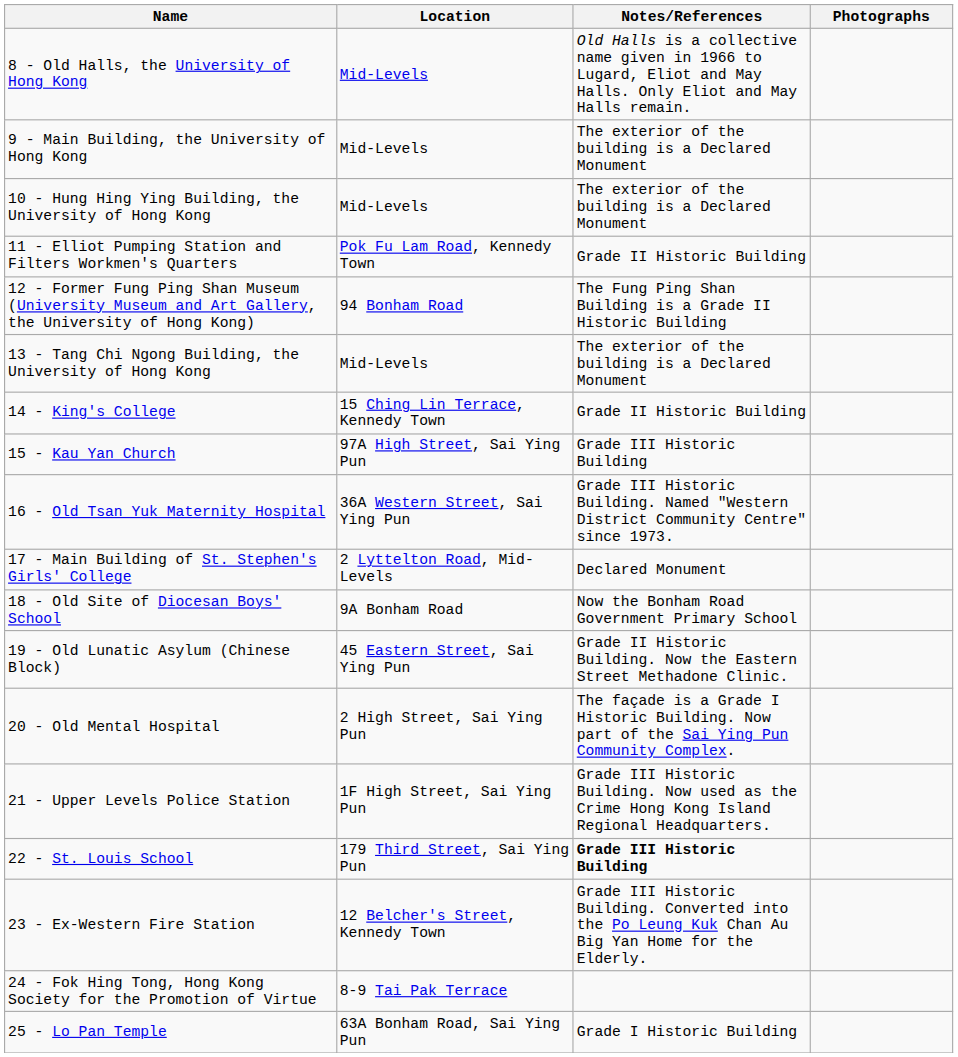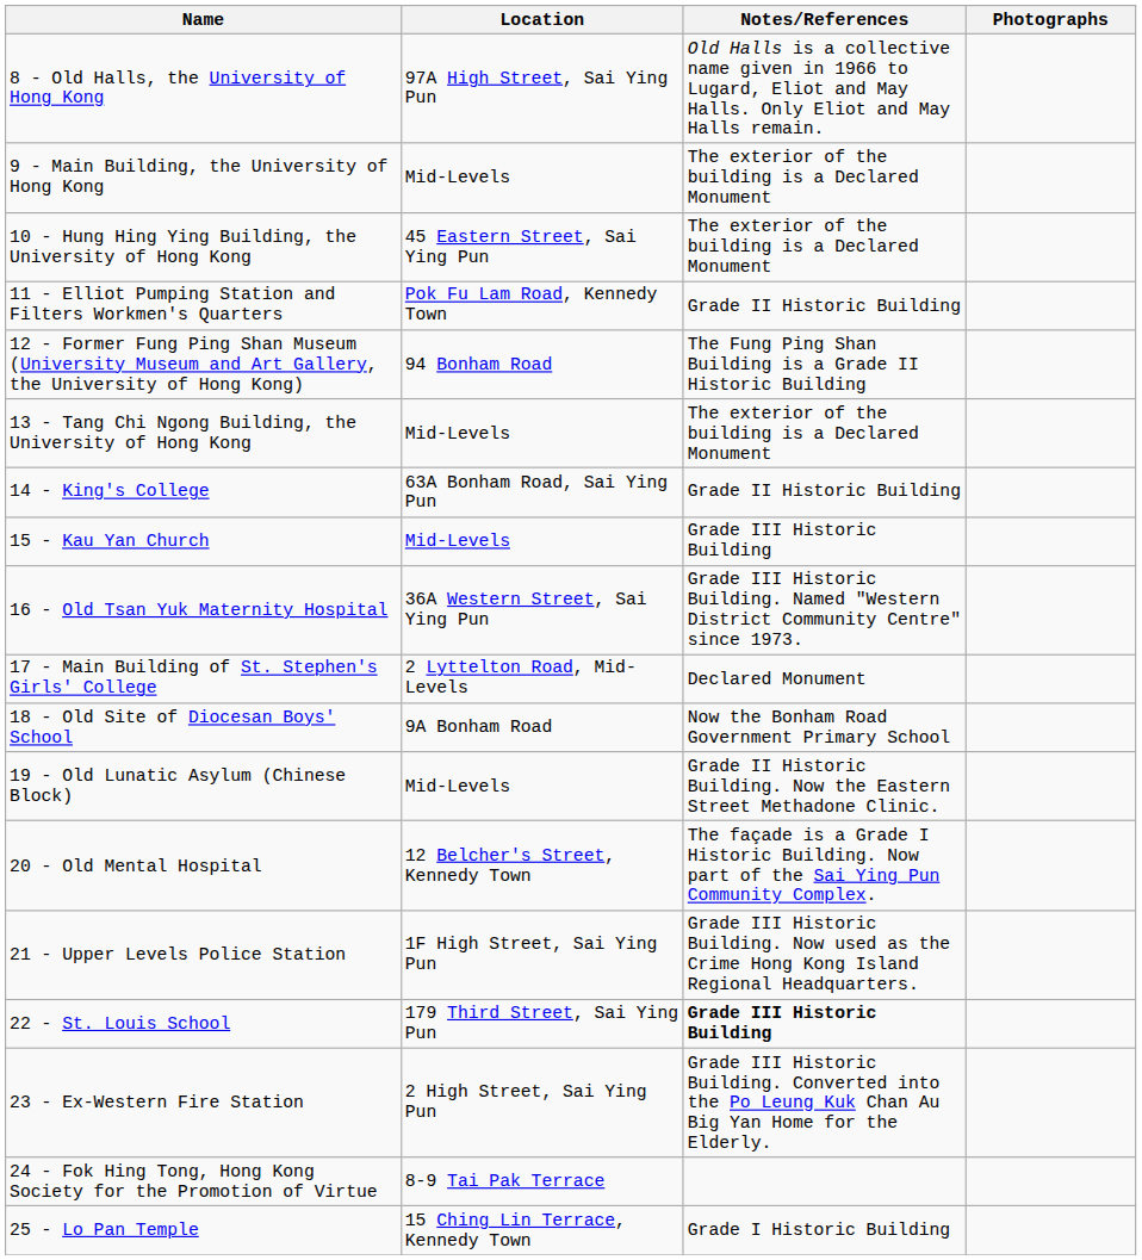 <table class="wikitable sortable" style="width:95%">
 <tr>
 <th width="35%">Name</th>
 <th width="25%">Location</th>
 <th width="25%">Notes/References</th>
 <th width="15%">Photographs</th>
 </tr>
 <tr>
 <td>8 - Old Halls, the <a href='#'>University of Hong Kong</a></td>
-<td><a href='#'>Mid-Levels</a></td>
+<td>97A <a href='#'>High Street</a>, Sai Ying Pun</td>
 <td> <em>Old Halls</em> is a collective name given in 1966 to Lugard, Eliot and May Halls. Only Eliot and May Halls remain.</td>
 <td></td>
 </tr>
 <tr>
 <td>9 - Main Building, the University of Hong Kong</td>
 <td>Mid-Levels</td>
 <td>  The exterior of the building is a Declared Monument</td>
 <td></td>
 </tr>
 <tr>
 <td>10 - Hung Hing Ying Building, the University of Hong Kong</td>
-<td>Mid-Levels</td>
+<td>45 <a href='#'>Eastern Street</a>, Sai Ying Pun</td>
 <td>  The exterior of the building is a Declared Monument</td>
 <td></td>
 </tr>
 <tr>
 <td>11 - Elliot Pumping Station and Filters Workmen's Quarters</td>
 <td><a href='#'>Pok Fu Lam Road</a>, Kennedy Town</td>
 <td> Grade II Historic Building</td>
 <td></td>
 </tr>
 <tr>
 <td>12 - Former Fung Ping Shan Museum (<a href='#'>University Museum and Art Gallery</a>, the University of Hong Kong)</td>
 <td>94 <a href='#'>Bonham Road</a></td>
 <td> The Fung Ping Shan Building is a Grade II Historic Building</td>
 <td></td>
 </tr>
 <tr>
 <td>13 - Tang Chi Ngong Building, the University of Hong Kong</td>
 <td>Mid-Levels</td>
 <td>  The exterior of the building is a Declared Monument</td>
 <td></td>
 </tr>
 <tr>
 <td>14 - <a href='#'>King's College</a></td>
-<td>15 <a href='#'>Ching Lin Terrace</a>, Kennedy Town</td>
+<td>63A Bonham Road, Sai Ying Pun</td>
 <td> Grade II Historic Building</td>
 <td></td>
 </tr>
 <tr>
 <td>15 - <a href='#'>Kau Yan Church</a></td>
-<td>97A <a href='#'>High Street</a>, Sai Ying Pun</td>
+<td><a href='#'>Mid-Levels</a></td>
 <td> Grade III Historic Building</td>
 <td></td>
 </tr>
 <tr>
 <td>16 - <a href='#'>Old Tsan Yuk Maternity Hospital</a></td>
 <td>36A <a href='#'>Western Street</a>, Sai Ying Pun</td>
 <td> Grade III Historic Building. Named "Western District Community Centre" since 1973.</td>
 <td></td>
 </tr>
 <tr>
 <td>17 - Main Building of <a href='#'>St. Stephen's Girls' College</a></td>
 <td>2 <a href='#'>Lyttelton Road</a>, Mid-Levels</td>
 <td>  Declared Monument</td>
 <td></td>
 </tr>
 <tr>
 <td>18 - Old Site of <a href='#'>Diocesan Boys' School</a></td>
 <td>9A Bonham Road</td>
 <td> Now the Bonham Road Government Primary School</td>
 <td></td>
 </tr>
 <tr>
 <td>19 - Old Lunatic Asylum (Chinese Block)</td>
-<td>45 <a href='#'>Eastern Street</a>, Sai Ying Pun</td>
+<td>Mid-Levels</td>
 <td> Grade II Historic Building. Now the Eastern Street Methadone Clinic.</td>
 <td></td>
 </tr>
 <tr>
 <td>20 - Old Mental Hospital</td>
-<td>2 High Street, Sai Ying Pun</td>
+<td>12 <a href='#'>Belcher's Street</a>, Kennedy Town</td>
 <td> The façade is a Grade I Historic Building. Now part of the <a href='#'>Sai Ying Pun Community Complex</a>.</td>
 <td></td>
 </tr>
 <tr>
 <td>21 - Upper Levels Police Station</td>
 <td>1F High Street, Sai Ying Pun</td>
 <td> Grade III Historic Building. Now used as the Crime Hong Kong Island Regional Headquarters.</td>
 <td></td>
 </tr>
 <tr>
 <td>22 - <a href='#'>St. Louis School</a></td>
 <td>179 <a href='#'>Third Street</a>, Sai Ying Pun</td>
 <td><strong> Grade III Historic Building</strong></td>
 <td></td>
 </tr>
 <tr>
 <td>23 - Ex-Western Fire Station</td>
-<td>12 <a href='#'>Belcher's Street</a>, Kennedy Town</td>
+<td>2 High Street, Sai Ying Pun</td>
 <td> Grade III Historic Building. Converted into the <a href='#'>Po Leung Kuk</a> Chan Au Big Yan Home for the Elderly.</td>
 <td></td>
 </tr>
 <tr>
 <td>24 - Fok Hing Tong, Hong Kong Society for the Promotion of Virtue</td>
 <td>8-9 <a href='#'>Tai Pak Terrace</a></td>
 <td></td>
 <td></td>
 </tr>
 <tr>
 <td>25 - <a href='#'>Lo Pan Temple</a></td>
-<td>63A Bonham Road, Sai Ying Pun</td>
+<td>15 <a href='#'>Ching Lin Terrace</a>, Kennedy Town</td>
 <td> Grade I Historic Building</td>
 <td></td>
 </tr>
 <tr>
 </tr>
 </table>
